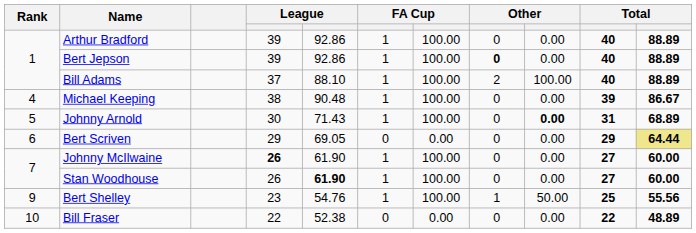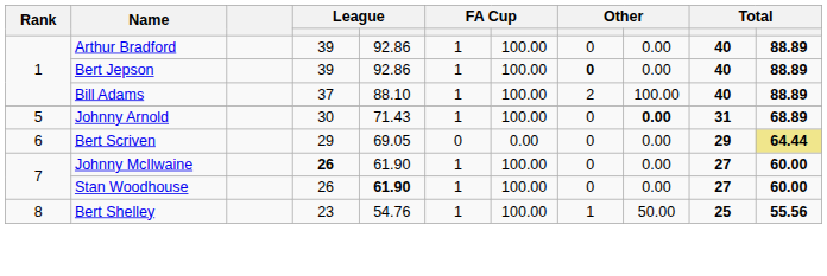 <table class="wikitable plainrowheaders" style="text-align:center;">
 <tr>
 <th scope="col" rowspan="2" style="width:4em;">Rank</th>
 <th scope="col" rowspan="2" style="width:10em;">Name</th>
 <th scope="col" rowspan="2" style="width:4em;"></th>
 <th scope="col" colspan="2">League</th>
 <th scope="col" colspan="2">FA Cup</th>
 <th scope="col" colspan="2">Other</th>
 <th scope="col" colspan="2">Total</th>
 </tr>
 <tr>
 <th scope="col" style="width:4em;"></th>
 <th scope="col" style="width:4em;"></th>
 <th scope="col" style="width:4em;"></th>
 <th scope="col" style="width:4em;"></th>
 <th scope="col" style="width:4em;"></th>
 <th scope="col" style="width:4em;"></th>
 <th scope="col" style="width:4em;"></th>
 <th scope="col" style="width:4em;"></th>
 </tr>
 <tr>
 <td rowspan="3">1</td>
 <td align="left"><a href='#'>Arthur Bradford</a></td>
 <td></td>
 <td>39</td>
 <td>92.86</td>
 <td>1</td>
 <td>100.00</td>
 <td>0</td>
 <td>0.00</td>
 <td><strong>40</strong></td>
 <td><strong>88.89</strong></td>
 </tr>
 <tr>
 <td align="left"><a href='#'>Bert Jepson</a></td>
 <td></td>
 <td>39</td>
 <td>92.86</td>
 <td>1</td>
 <td>100.00</td>
 <td><strong>0</strong></td>
 <td>0.00</td>
 <td><strong>40</strong></td>
 <td><strong>88.89</strong></td>
 </tr>
 <tr>
 <td align="left"><a href='#'>Bill Adams</a></td>
 <td></td>
 <td>37</td>
 <td>88.10</td>
 <td>1</td>
 <td>100.00</td>
 <td>2</td>
 <td>100.00</td>
 <td><strong>40</strong></td>
 <td><strong>88.89</strong></td>
 </tr>
 <tr>
-<td>4</td>
-<td align="left"><a href='#'>Michael Keeping</a></td>
-<td></td>
-<td>38</td>
-<td>90.48</td>
-<td>1</td>
-<td>100.00</td>
-<td>0</td>
-<td>0.00</td>
-<td><strong>39</strong></td>
-<td><strong>86.67</strong></td>
-</tr>
-<tr>
 <td>5</td>
 <td align="left"><a href='#'>Johnny Arnold</a></td>
 <td></td>
 <td>30</td>
 <td>71.43</td>
 <td>1</td>
 <td>100.00</td>
 <td>0</td>
 <td><strong>0.00</strong></td>
 <td><strong>31</strong></td>
 <td><strong>68.89</strong></td>
 </tr>
 <tr>
 <td>6</td>
 <td align="left"><a href='#'>Bert Scriven</a></td>
 <td></td>
 <td>29</td>
 <td>69.05</td>
 <td>0</td>
 <td>0.00</td>
 <td>0</td>
 <td>0.00</td>
 <td><strong>29</strong></td>
 <td style="background: khaki;"><strong>64.44</strong></td>
 </tr>
 <tr>
 <td rowspan="2">7</td>
 <td align="left"><a href='#'>Johnny McIlwaine</a></td>
 <td></td>
 <td><strong>26</strong></td>
 <td>61.90</td>
 <td>1</td>
 <td>100.00</td>
 <td>0</td>
 <td>0.00</td>
 <td><strong>27</strong></td>
 <td><strong>60.00</strong></td>
 </tr>
 <tr>
 <td align="left"><a href='#'>Stan Woodhouse</a></td>
 <td></td>
 <td>26</td>
 <td><strong>61.90</strong></td>
 <td>1</td>
 <td>100.00</td>
 <td>0</td>
 <td>0.00</td>
 <td><strong>27</strong></td>
 <td><strong>60.00</strong></td>
 </tr>
 <tr>
-<td>9</td>
+<td>8</td>
 <td align="left"><a href='#'>Bert Shelley</a></td>
 <td></td>
 <td>23</td>
 <td>54.76</td>
 <td>1</td>
 <td>100.00</td>
 <td>1</td>
 <td>50.00</td>
 <td><strong>25</strong></td>
 <td><strong>55.56</strong></td>
 </tr>
-<tr>
-<td>10</td>
-<td align="left"><a href='#'>Bill Fraser</a></td>
-<td></td>
-<td>22</td>
-<td>52.38</td>
-<td>0</td>
-<td>0.00</td>
-<td>0</td>
-<td>0.00</td>
-<td><strong>22</strong></td>
-<td><strong>48.89</strong></td>
-</tr>
 </table>
